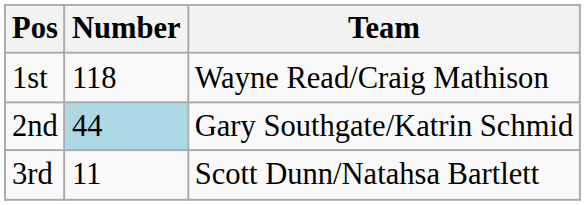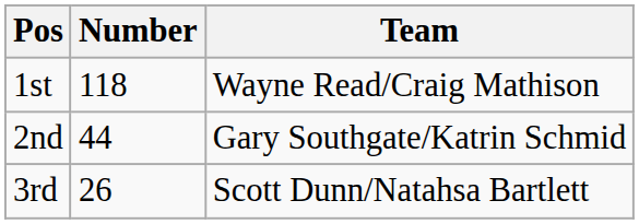 <table class="wikitable">
 <tr>
 <th align="center">Pos</th>
 <th align="center">Number</th>
 <th align="center">Team</th>
 </tr>
 <tr>
 <td>1st</td>
 <td>118</td>
 <td>Wayne Read/Craig Mathison</td>
 </tr>
 <tr>
 <td>2nd</td>
-<td style="background: lightblue;">44</td>
+<td>44</td>
 <td>Gary Southgate/Katrin Schmid</td>
 </tr>
 <tr>
 <td>3rd</td>
-<td>11</td>
+<td>26</td>
 <td>Scott Dunn/Natahsa Bartlett</td>
 </tr>
 </table>
